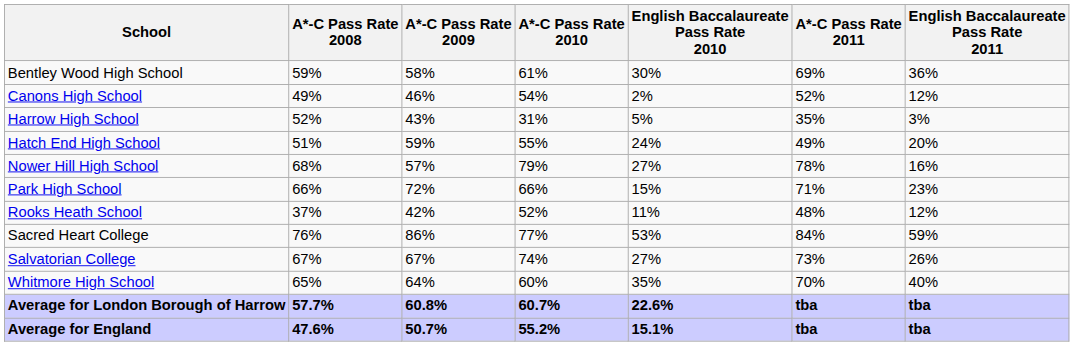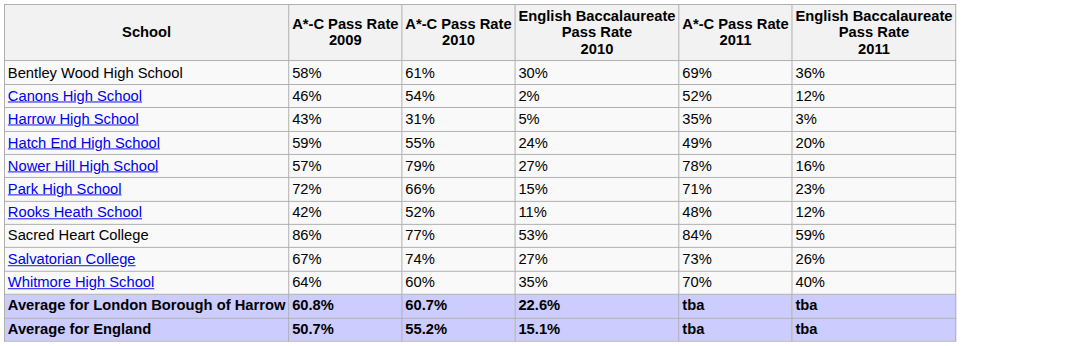 <table class="wikitable sortable">
 <tr>
 <th>School</th>
-<th>A*-C Pass Rate<br>2008</th>
 <th>A*-C Pass Rate<br>2009</th>
 <th>A*-C Pass Rate<br>2010</th>
 <th>English Baccalaureate<br>Pass Rate<br>2010</th>
 <th>A*-C Pass Rate<br>2011</th>
 <th>English Baccalaureate<br> Pass Rate<br>2011</th>
 </tr>
 <tr>
 <td>Bentley Wood High School</td>
-<td>59%</td>
 <td>58%</td>
 <td>61%</td>
 <td>30%</td>
 <td>69%</td>
 <td>36%</td>
 </tr>
 <tr>
 <td><a href='#'>Canons High School</a></td>
-<td>49%</td>
 <td>46%</td>
 <td>54%</td>
 <td>2%</td>
 <td>52%</td>
 <td>12%</td>
 </tr>
 <tr>
 <td><a href='#'>Harrow High School</a></td>
-<td>52%</td>
 <td>43%</td>
 <td>31%</td>
 <td>5%</td>
 <td>35%</td>
 <td>3%</td>
 </tr>
 <tr>
 <td><a href='#'>Hatch End High School</a></td>
-<td>51%</td>
 <td>59%</td>
 <td>55%</td>
 <td>24%</td>
 <td>49%</td>
 <td>20%</td>
 </tr>
 <tr>
 <td><a href='#'>Nower Hill High School</a></td>
-<td>68%</td>
 <td>57%</td>
 <td>79%</td>
 <td>27%</td>
 <td>78%</td>
 <td>16%</td>
 </tr>
 <tr>
 <td><a href='#'>Park High School</a></td>
-<td>66%</td>
 <td>72%</td>
 <td>66%</td>
 <td>15%</td>
 <td>71%</td>
 <td>23%</td>
 </tr>
 <tr>
 <td><a href='#'>Rooks Heath School</a></td>
-<td>37%</td>
 <td>42%</td>
 <td>52%</td>
 <td>11%</td>
 <td>48%</td>
 <td>12%</td>
 </tr>
 <tr>
 <td>Sacred Heart College</td>
-<td>76%</td>
 <td>86%</td>
 <td>77%</td>
 <td>53%</td>
 <td>84%</td>
 <td>59%</td>
 </tr>
 <tr>
 <td><a href='#'>Salvatorian College</a></td>
 <td>67%</td>
-<td>67%</td>
 <td>74%</td>
 <td>27%</td>
 <td>73%</td>
 <td>26%</td>
 </tr>
 <tr>
 <td><a href='#'>Whitmore High School</a></td>
-<td>65%</td>
 <td>64%</td>
 <td>60%</td>
 <td>35%</td>
 <td>70%</td>
 <td>40%</td>
 </tr>
 <tr style="background:#ccf">
 <td><strong>Average for London Borough of Harrow</strong></td>
-<td><strong>57.7%</strong></td>
 <td><strong>60.8%</strong></td>
 <td><strong>60.7%</strong></td>
 <td><strong>22.6%</strong></td>
 <td><strong>tba</strong></td>
 <td><strong>tba</strong></td>
 </tr>
 <tr style="background:#ccf">
 <td><strong>Average for England</strong></td>
-<td><strong>47.6%</strong></td>
 <td><strong>50.7%</strong></td>
 <td><strong>55.2%</strong></td>
 <td><strong>15.1%</strong></td>
 <td><strong>tba</strong></td>
 <td><strong>tba</strong></td>
 </tr>
 </table>
